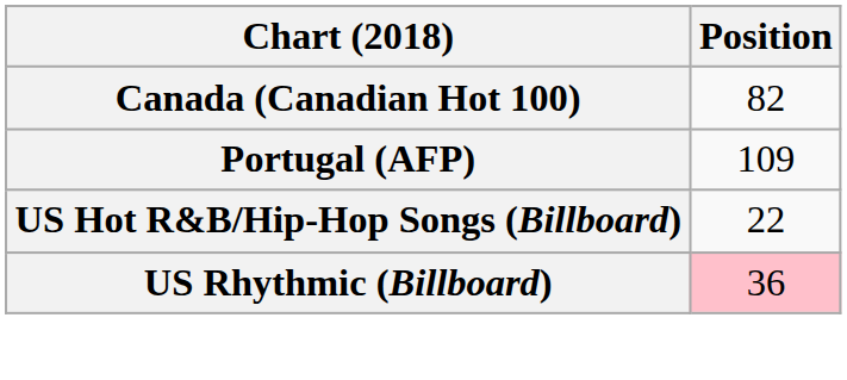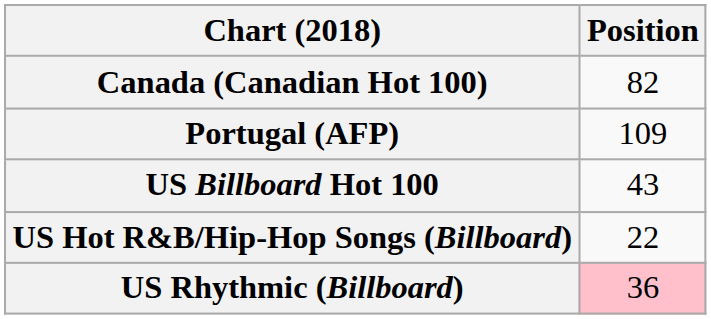 <table class="wikitable sortable plainrowheaders" style="text-align:center">
 <tr>
 <th scope="col">Chart (2018)</th>
 <th scope="col">Position</th>
 </tr>
 <tr>
 <th scope="row">Canada (Canadian Hot 100)</th>
 <td>82</td>
 </tr>
 <tr>
 <th scope="row">Portugal (AFP)</th>
 <td>109</td>
 </tr>
 <tr>
+<th scope="row">US <em>Billboard</em> Hot 100</th>
+<td>43</td>
+</tr>
+<tr>
 <th scope="row">US Hot R&B/Hip-Hop Songs (<em>Billboard</em>)</th>
 <td>22</td>
 </tr>
 <tr>
 <th scope="row">US Rhythmic (<em>Billboard</em>)</th>
 <td style="background: pink;">36</td>
 </tr>
 </table>
